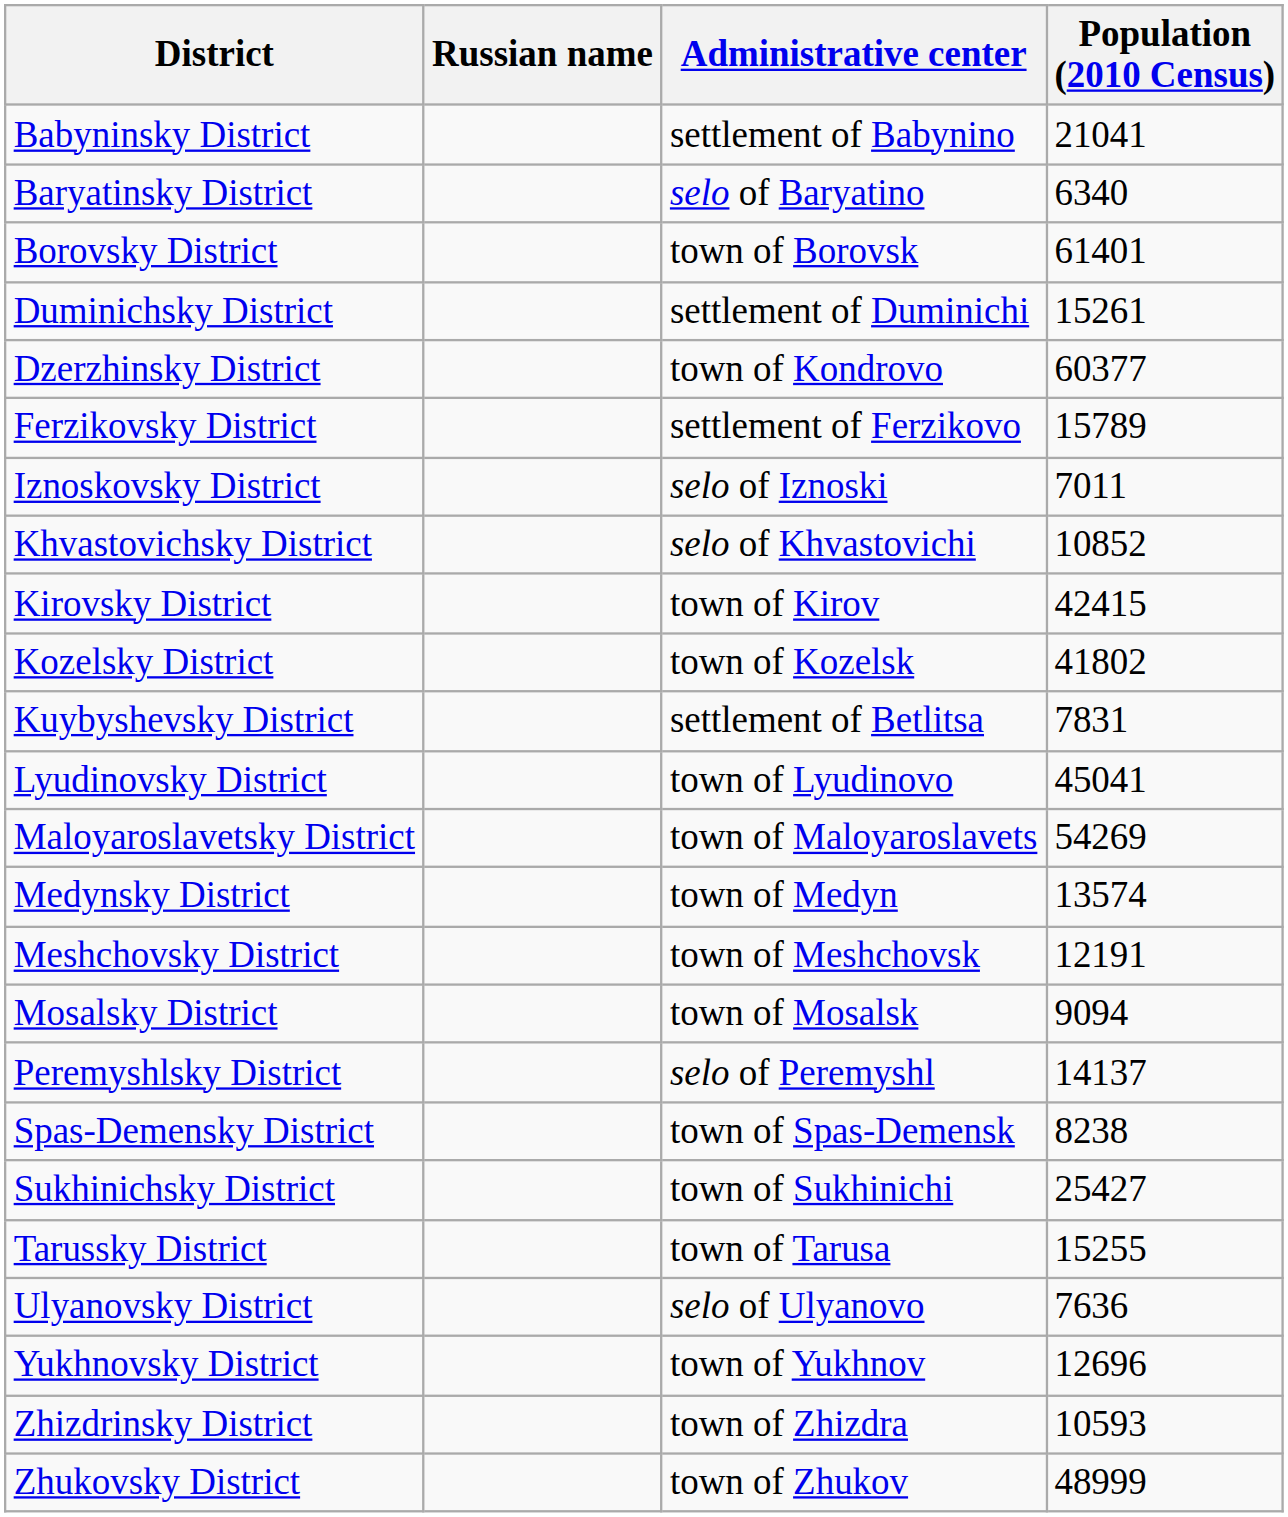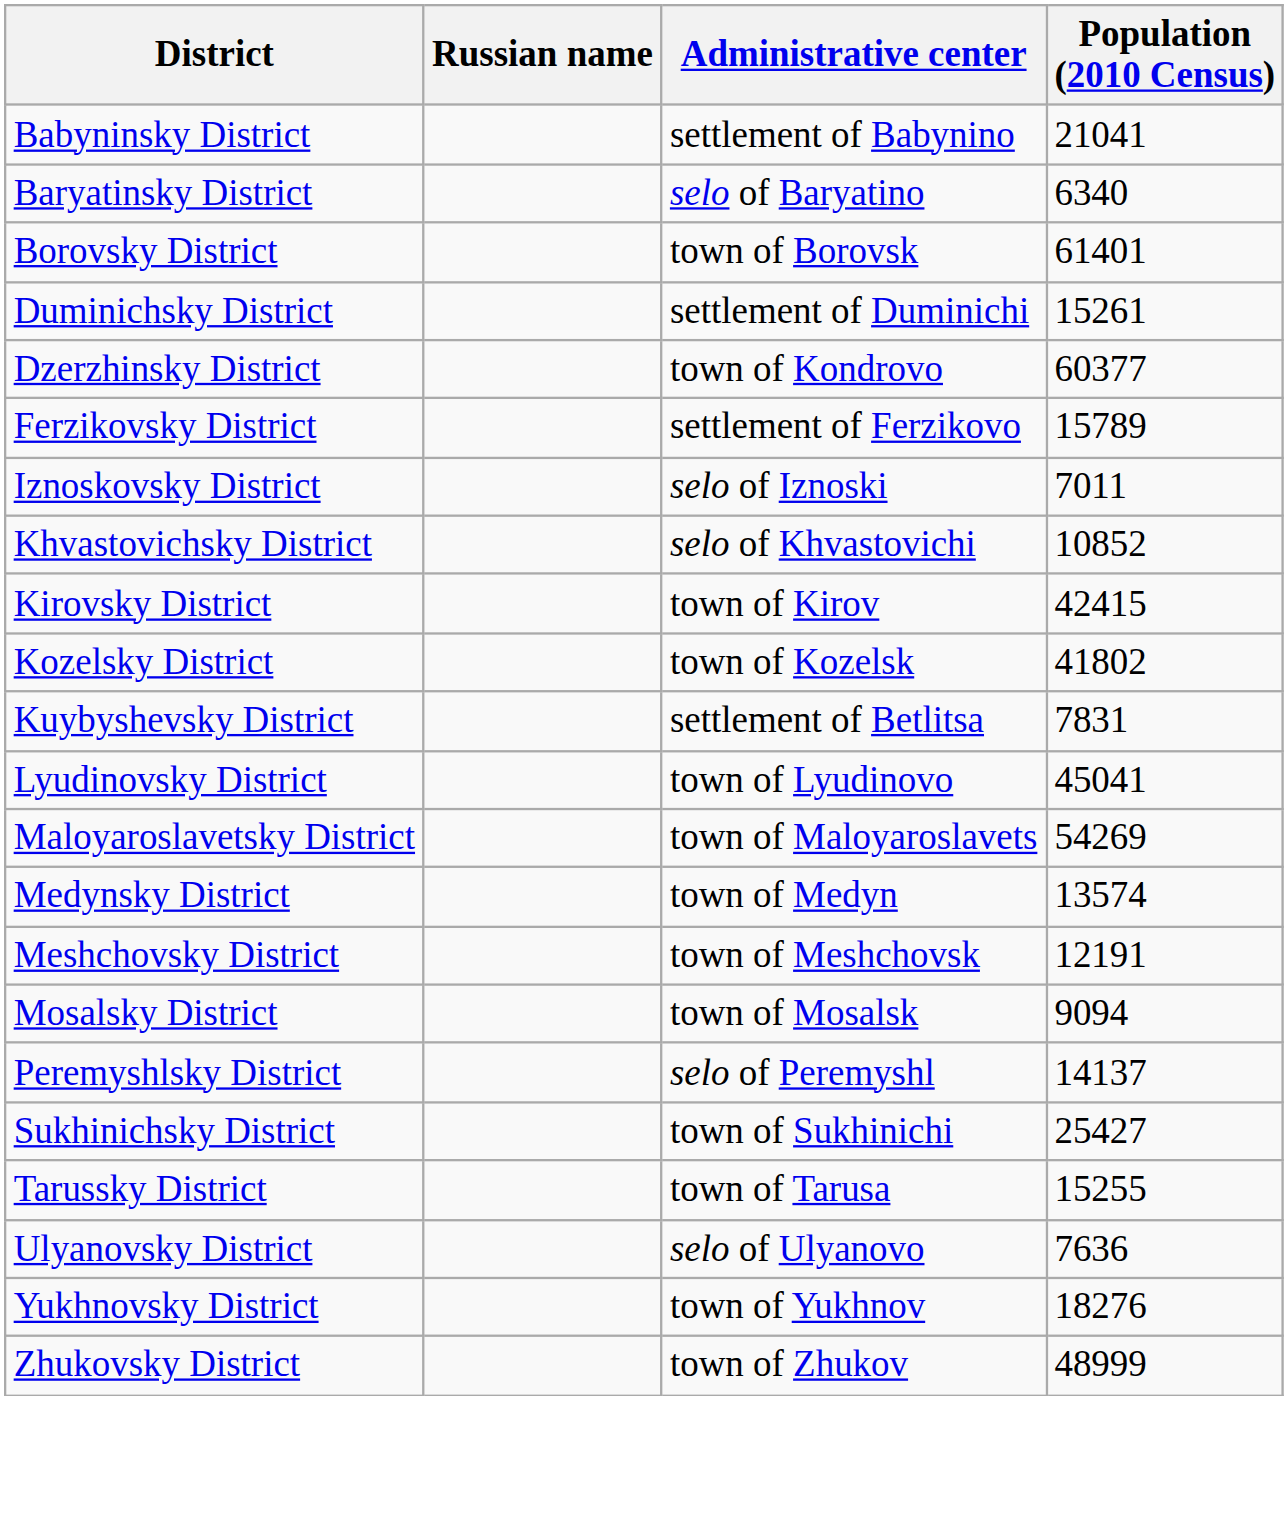 <table class="wikitable sortable">
 <tr>
 <th>District</th>
 <th>Russian name</th>
 <th><a href='#'>Administrative center</a></th>
 <th>Population<br>(<a href='#'>2010 Census</a>)</th>
 </tr>
 <tr>
 <td><a href='#'>Babyninsky District</a></td>
 <td></td>
 <td>settlement of <a href='#'>Babynino</a></td>
 <td>21041</td>
 </tr>
 <tr>
 <td><a href='#'>Baryatinsky District</a></td>
 <td></td>
 <td><em><a href='#'>selo</a></em> of <a href='#'>Baryatino</a></td>
 <td>6340</td>
 </tr>
 <tr>
 <td><a href='#'>Borovsky District</a></td>
 <td></td>
 <td>town of <a href='#'>Borovsk</a></td>
 <td>61401</td>
 </tr>
 <tr>
 <td><a href='#'>Duminichsky District</a></td>
 <td></td>
 <td>settlement of <a href='#'>Duminichi</a></td>
 <td>15261</td>
 </tr>
 <tr>
 <td><a href='#'>Dzerzhinsky District</a></td>
 <td></td>
 <td>town of <a href='#'>Kondrovo</a></td>
 <td>60377</td>
 </tr>
 <tr>
 <td><a href='#'>Ferzikovsky District</a></td>
 <td></td>
 <td>settlement of <a href='#'>Ferzikovo</a></td>
 <td>15789</td>
 </tr>
 <tr>
 <td><a href='#'>Iznoskovsky District</a></td>
 <td></td>
 <td><em>selo</em> of <a href='#'>Iznoski</a></td>
 <td>7011</td>
 </tr>
 <tr>
 <td><a href='#'>Khvastovichsky District</a></td>
 <td></td>
 <td><em>selo</em> of <a href='#'>Khvastovichi</a></td>
 <td>10852</td>
 </tr>
 <tr>
 <td><a href='#'>Kirovsky District</a></td>
 <td></td>
 <td>town of <a href='#'>Kirov</a></td>
 <td>42415</td>
 </tr>
 <tr>
 <td><a href='#'>Kozelsky District</a></td>
 <td></td>
 <td>town of <a href='#'>Kozelsk</a></td>
 <td>41802</td>
 </tr>
 <tr>
 <td><a href='#'>Kuybyshevsky District</a></td>
 <td></td>
 <td>settlement of <a href='#'>Betlitsa</a></td>
 <td>7831</td>
 </tr>
 <tr>
 <td><a href='#'>Lyudinovsky District</a></td>
 <td></td>
 <td>town of <a href='#'>Lyudinovo</a></td>
 <td>45041</td>
 </tr>
 <tr>
 <td><a href='#'>Maloyaroslavetsky District</a></td>
 <td></td>
 <td>town of <a href='#'>Maloyaroslavets</a></td>
 <td>54269</td>
 </tr>
 <tr>
 <td><a href='#'>Medynsky District</a></td>
 <td></td>
 <td>town of <a href='#'>Medyn</a></td>
 <td>13574</td>
 </tr>
 <tr>
 <td><a href='#'>Meshchovsky District</a></td>
 <td></td>
 <td>town of <a href='#'>Meshchovsk</a></td>
 <td>12191</td>
 </tr>
 <tr>
 <td><a href='#'>Mosalsky District</a></td>
 <td></td>
 <td>town of <a href='#'>Mosalsk</a></td>
 <td>9094</td>
 </tr>
 <tr>
 <td><a href='#'>Peremyshlsky District</a></td>
 <td></td>
 <td><em>selo</em> of <a href='#'>Peremyshl</a></td>
 <td>14137</td>
 </tr>
 <tr>
-<td><a href='#'>Spas-Demensky District</a></td>
-<td></td>
-<td>town of <a href='#'>Spas-Demensk</a></td>
-<td>8238</td>
-</tr>
-<tr>
 <td><a href='#'>Sukhinichsky District</a></td>
 <td></td>
 <td>town of <a href='#'>Sukhinichi</a></td>
 <td>25427</td>
 </tr>
 <tr>
 <td><a href='#'>Tarussky District</a></td>
 <td></td>
 <td>town of <a href='#'>Tarusa</a></td>
 <td>15255</td>
 </tr>
 <tr>
 <td><a href='#'>Ulyanovsky District</a></td>
 <td></td>
 <td><em>selo</em> of <a href='#'>Ulyanovo</a></td>
 <td>7636</td>
 </tr>
 <tr>
 <td><a href='#'>Yukhnovsky District</a></td>
 <td></td>
 <td>town of <a href='#'>Yukhnov</a></td>
-<td>12696</td>
-</tr>
-<tr>
-<td><a href='#'>Zhizdrinsky District</a></td>
-<td></td>
-<td>town of <a href='#'>Zhizdra</a></td>
-<td>10593</td>
+<td>18276</td>
 </tr>
 <tr>
 <td><a href='#'>Zhukovsky District</a></td>
 <td></td>
 <td>town of <a href='#'>Zhukov</a></td>
 <td>48999</td>
 </tr>
 </table>
